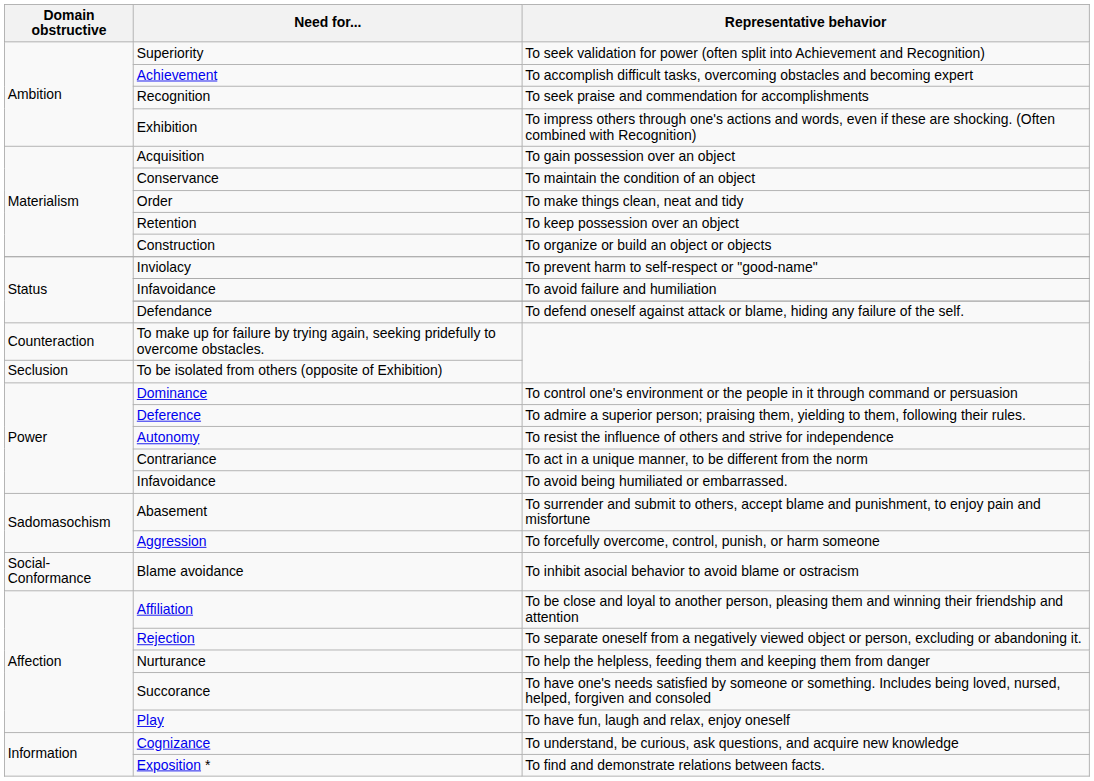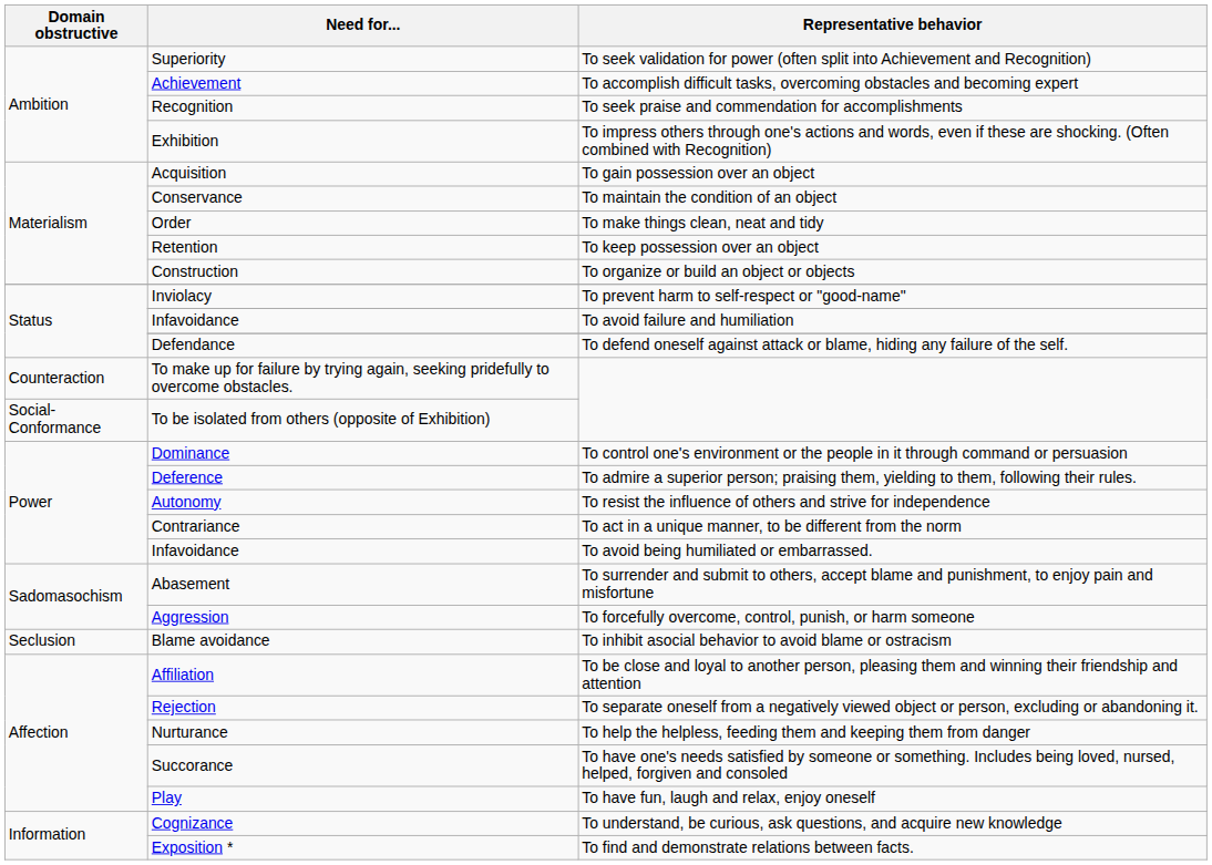 <table class="wikitable sortable">
 <tr>
 <th>Domain obstructive</th>
 <th>Need for...</th>
 <th>Representative behavior</th>
 </tr>
 <tr>
 <td rowspan="4">Ambition</td>
 <td>Superiority</td>
 <td>To seek validation for power (often split into Achievement and Recognition)</td>
 </tr>
 <tr>
 <td><a href='#'>Achievement</a></td>
 <td>To accomplish difficult tasks, overcoming obstacles and becoming expert</td>
 </tr>
 <tr>
 <td>Recognition</td>
 <td>To seek praise and commendation for accomplishments</td>
 </tr>
 <tr>
 <td>Exhibition</td>
 <td>To impress others through one's actions and words, even if these are shocking. (Often combined with Recognition)</td>
 </tr>
 <tr>
 <td rowspan="5">Materialism</td>
 <td>Acquisition</td>
 <td>To gain possession over an object</td>
 </tr>
 <tr Acquisition>
 <td>Conservance</td>
 <td>To maintain the condition of an object</td>
 </tr>
 <tr>
 <td>Order</td>
 <td>To make things clean, neat and tidy</td>
 </tr>
 <tr Order>
 <td>Retention</td>
 <td>To keep possession over an object</td>
 </tr>
 <tr>
 <td>Construction</td>
 <td>To organize or build an object or objects</td>
 </tr>
 <tr>
 </tr>
 <tr To keep possession over objects>
 </tr>
 <tr To organize or building something>
 </tr>
 <tr>
 <td rowspan="5">Status</td>
 <td>Inviolacy</td>
 <td>To prevent harm to self-respect or "good-name"</td>
 </tr>
 <tr>
 </tr>
 <tr Defense of status>
 <td>Infavoidance</td>
 <td>To avoid failure and humiliation</td>
 </tr>
 <tr To avoid failure and associated humiliation>
 </tr>
 <tr>
 <td>Defendance</td>
 <td>To defend oneself against attack or blame, hiding any failure of the self.</td>
 </tr>
 <tr>
 <td>Counteraction</td>
 <td>To make up for failure by trying again, seeking pridefully to overcome obstacles.</td>
 </tr>
 <tr>
-<td>Seclusion</td>
+<td>Social-Conformance</td>
 <td>To be isolated from others (opposite of Exhibition)</td>
 </tr>
 <tr>
 <td rowspan="5">Power</td>
 <td><a href='#'>Dominance</a></td>
 <td>To control one's environment or the people in it through command or persuasion</td>
 </tr>
 <tr>
 <td><a href='#'>Deference</a></td>
 <td>To admire a superior person; praising them, yielding to them, following their rules.</td>
 </tr>
 <tr>
 <td><a href='#'>Autonomy</a></td>
 <td>To resist the influence of others and strive for independence</td>
 </tr>
 <tr>
 <td>Contrariance</td>
 <td>To act in a unique manner, to be different from the norm</td>
 </tr>
 <tr>
 <td>Infavoidance</td>
 <td>To avoid being humiliated or embarrassed.</td>
 </tr>
 <tr>
 <td rowspan="2">Sadomasochism</td>
 <td>Abasement</td>
 <td>To surrender and submit to others, accept blame and punishment, to enjoy pain and misfortune</td>
 </tr>
 <tr>
 <td><a href='#'>Aggression</a></td>
 <td>To forcefully overcome, control, punish, or harm someone</td>
 </tr>
 <tr>
-<td>Social-Conformance</td>
+<td>Seclusion</td>
 <td>Blame avoidance</td>
 <td>To inhibit asocial behavior to avoid blame or ostracism</td>
 </tr>
 <tr>
 <td rowspan="5">Affection</td>
 <td><a href='#'>Affiliation</a></td>
 <td>To be close and loyal to another person, pleasing them and winning their friendship and attention</td>
 </tr>
 <tr>
 <td><a href='#'>Rejection</a></td>
 <td>To separate oneself from a negatively viewed object or person, excluding or abandoning it.</td>
 </tr>
 <tr>
 <td>Nurturance</td>
 <td>To help the helpless, feeding them and keeping them from danger</td>
 </tr>
 <tr>
 <td>Succorance</td>
 <td>To have one's needs satisfied by someone or something. Includes being loved, nursed, helped, forgiven and consoled</td>
 </tr>
 <tr>
 <td><a href='#'>Play</a></td>
 <td>To have fun, laugh and relax, enjoy oneself</td>
 </tr>
 <tr>
 <td rowspan="2">Information</td>
 <td><a href='#'>Cognizance</a></td>
 <td>To understand, be curious, ask questions, and acquire new knowledge</td>
 </tr>
 <tr>
 <td><a href='#'>Exposition</a> *</td>
 <td>To find and demonstrate relations between facts.</td>
 </tr>
 </table>
